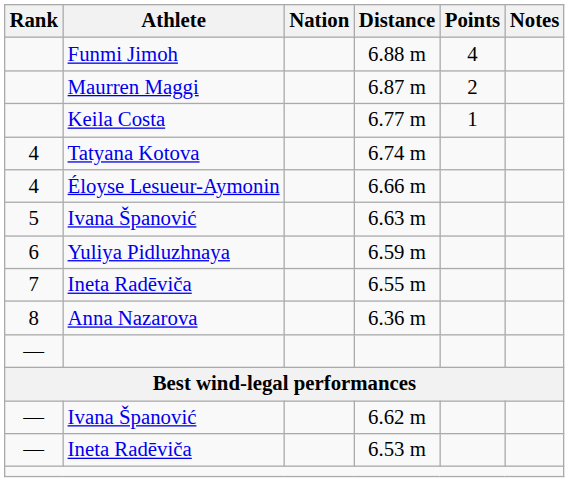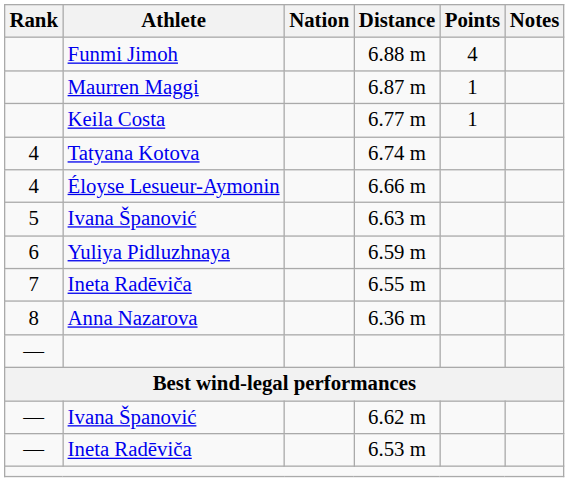 <table class="wikitable mw-datatable sortable" style="text-align:center;">
 <tr>
 <th>Rank</th>
 <th>Athlete</th>
 <th>Nation</th>
 <th>Distance</th>
 <th>Points</th>
 <th>Notes</th>
 </tr>
 <tr>
 <td></td>
 <td align=left><a href='#'>Funmi Jimoh</a></td>
 <td align=left></td>
 <td>6.88 m </td>
 <td>4</td>
 <td></td>
 </tr>
 <tr>
 <td></td>
 <td align=left><a href='#'>Maurren Maggi</a></td>
 <td align=left></td>
 <td>6.87 m </td>
-<td>2</td>
+<td>1</td>
 <td></td>
 </tr>
 <tr>
 <td></td>
 <td align=left><a href='#'>Keila Costa</a></td>
 <td align=left></td>
 <td>6.77 m </td>
 <td>1</td>
 <td></td>
 </tr>
 <tr>
 <td>4</td>
 <td align=left><a href='#'>Tatyana Kotova</a></td>
 <td align=left></td>
 <td>6.74 m </td>
 <td></td>
 <td></td>
 </tr>
 <tr>
 <td>4</td>
 <td align=left><a href='#'>Éloyse Lesueur-Aymonin</a></td>
 <td align=left></td>
 <td>6.66 m </td>
 <td></td>
 <td></td>
 </tr>
 <tr>
 <td>5</td>
 <td align=left><a href='#'>Ivana Španović</a></td>
 <td align=left></td>
 <td>6.63 m </td>
 <td></td>
 <td></td>
 </tr>
 <tr>
 <td>6</td>
 <td align=left><a href='#'>Yuliya Pidluzhnaya</a></td>
 <td align=left></td>
 <td>6.59 m </td>
 <td></td>
 <td></td>
 </tr>
 <tr>
 <td>7</td>
 <td align=left><a href='#'>Ineta Radēviča</a></td>
 <td align=left></td>
 <td>6.55 m </td>
 <td></td>
 <td></td>
 </tr>
 <tr>
 <td>8</td>
 <td align=left><a href='#'>Anna Nazarova</a></td>
 <td align=left></td>
 <td>6.36 m </td>
 <td></td>
 <td></td>
 </tr>
 <tr>
 <td>—</td>
 <td align=left><a href='#'></a></td>
 <td align=left></td>
 <td></td>
 <td></td>
 <td></td>
 </tr>
 <tr>
 <th align=center colspan=6>Best wind-legal performances</th>
 </tr>
 <tr>
 <td>—</td>
 <td align=left><a href='#'>Ivana Španović</a></td>
 <td align=left></td>
 <td>6.62 m </td>
 <td></td>
 <td></td>
 </tr>
 <tr>
 <td>—</td>
 <td align=left><a href='#'>Ineta Radēviča</a></td>
 <td align=left></td>
 <td>6.53 m </td>
 <td></td>
 <td></td>
 </tr>
 <tr class="sortbottom">
 <td colspan=6></td>
 </tr>
 </table>
